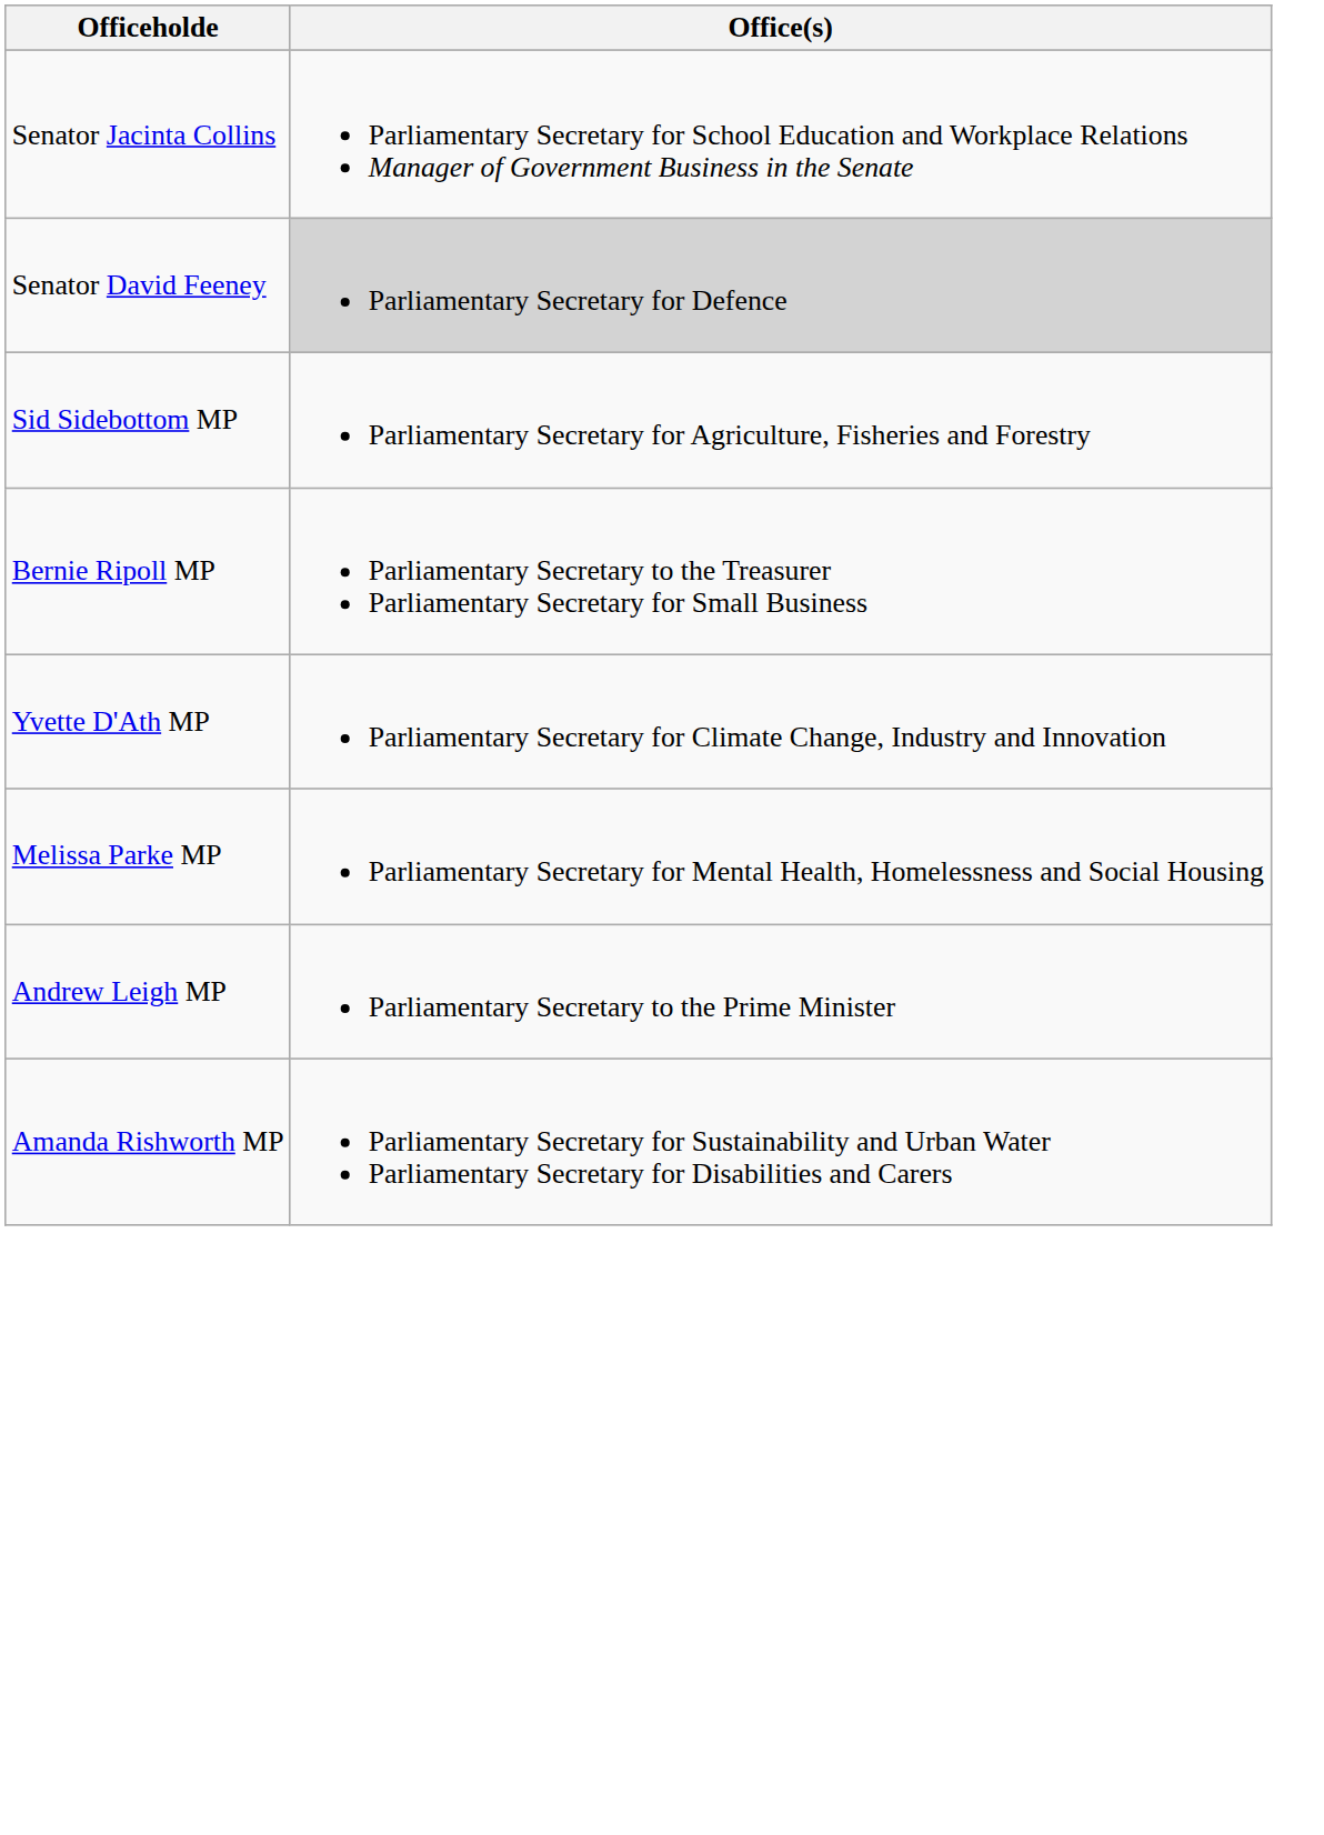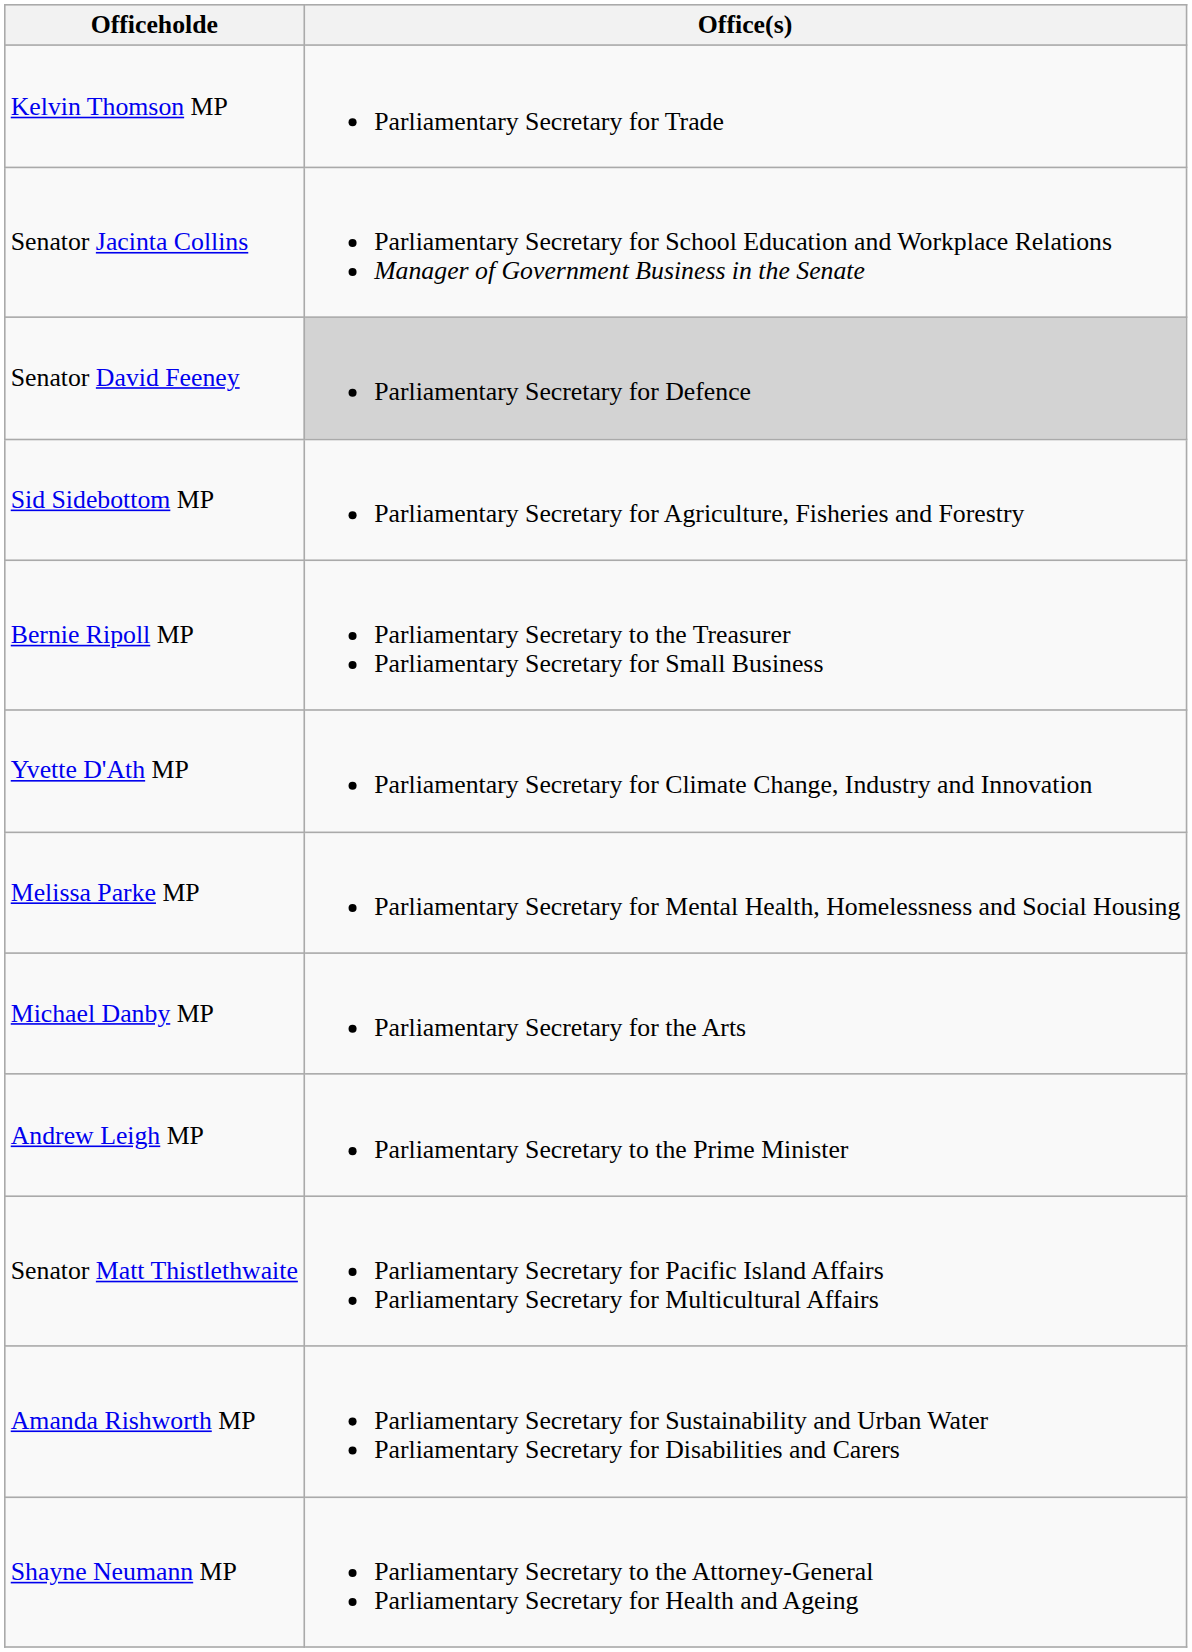 <table class="wikitable">
 <tr>
 <th>Officeholde</th>
 <th>Office(s)</th>
+</tr>
+<tr>
+<td><a href='#'>Kelvin Thomson</a> MP</td>
+<td><br><ul><li>Parliamentary Secretary for Trade</li></ul></td>
 </tr>
 <tr>
 <td>Senator <a href='#'>Jacinta Collins</a></td>
 <td><br><ul><li>Parliamentary Secretary for School Education and Workplace Relations</li><li><em>Manager of Government Business in the Senate</em></li></ul></td>
 </tr>
 <tr>
 <td>Senator <a href='#'>David Feeney</a></td>
 <td style="background: lightgrey;"><br><ul><li>Parliamentary Secretary for Defence</li></ul></td>
 </tr>
 <tr>
 <td><a href='#'>Sid Sidebottom</a> MP</td>
 <td><br><ul><li>Parliamentary Secretary for Agriculture, Fisheries and Forestry</li></ul></td>
 </tr>
 <tr>
 <td><a href='#'>Bernie Ripoll</a> MP</td>
 <td><br><ul><li>Parliamentary Secretary to the Treasurer</li><li>Parliamentary Secretary for Small Business</li></ul></td>
 </tr>
 <tr>
 <td><a href='#'>Yvette D'Ath</a> MP</td>
 <td><br><ul><li>Parliamentary Secretary for Climate Change, Industry and Innovation</li></ul></td>
 </tr>
 <tr>
 <td><a href='#'>Melissa Parke</a> MP</td>
 <td><br><ul><li>Parliamentary Secretary for Mental Health, Homelessness and Social Housing</li></ul></td>
 </tr>
 <tr>
+<td><a href='#'>Michael Danby</a> MP</td>
+<td><br><ul><li>Parliamentary Secretary for the Arts</li></ul></td>
+</tr>
+<tr>
 <td><a href='#'>Andrew Leigh</a> MP</td>
 <td><br><ul><li>Parliamentary Secretary to the Prime Minister</li></ul></td>
+</tr>
+<tr>
+<td>Senator <a href='#'>Matt Thistlethwaite</a></td>
+<td><br><ul><li>Parliamentary Secretary for Pacific Island Affairs</li><li>Parliamentary Secretary for Multicultural Affairs</li></ul></td>
 </tr>
 <tr>
 <td><a href='#'>Amanda Rishworth</a> MP</td>
 <td><br><ul><li>Parliamentary Secretary for Sustainability and Urban Water</li><li>Parliamentary Secretary for Disabilities and Carers</li></ul></td>
 </tr>
+<tr>
+<td><a href='#'>Shayne Neumann</a> MP</td>
+<td><br><ul><li>Parliamentary Secretary to the Attorney-General</li><li>Parliamentary Secretary for Health and Ageing</li></ul></td>
+</tr>
 </table>
